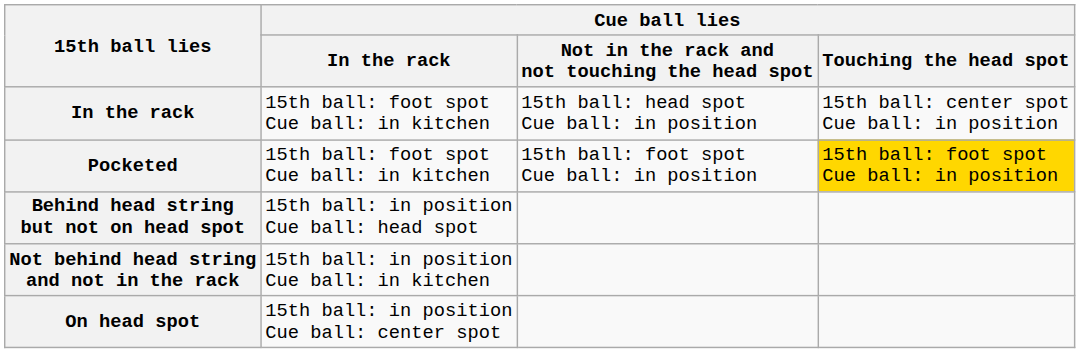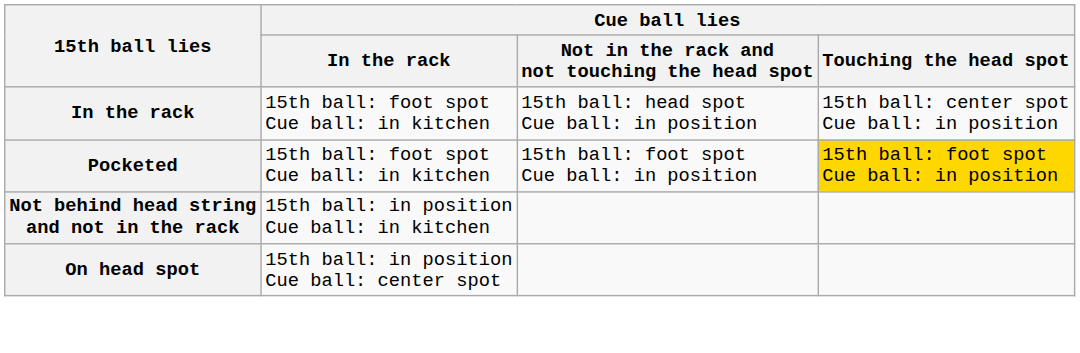 <table class="wikitable">
 <tr>
 <th rowspan=2>15th ball lies</th>
 <th colspan=3>Cue ball lies</th>
 </tr>
 <tr>
 <th>In the rack</th>
 <th>Not in the rack and<br>not touching the head spot</th>
 <th>Touching the head spot</th>
 </tr>
 <tr>
 <th>In the rack</th>
 <td>15th ball: foot spot<br>Cue ball: in kitchen</td>
 <td>15th ball: head spot<br>Cue ball: in position</td>
 <td>15th ball: center spot<br>Cue ball: in position</td>
 </tr>
 <tr>
 <th>Pocketed</th>
 <td>15th ball: foot spot<br>Cue ball: in kitchen</td>
 <td>15th ball: foot spot<br>Cue ball: in position</td>
 <td style="background: gold;">15th ball: foot spot<br>Cue ball: in position</td>
 </tr>
 <tr>
-<th>Behind head string<br>but not on head spot</th>
-<td>15th ball: in position<br>Cue ball: head spot</td>
-<td></td>
-<td></td>
-</tr>
-<tr>
 <th>Not behind head string<br>and not in the rack</th>
 <td>15th ball: in position<br>Cue ball: in kitchen</td>
 <td></td>
 <td></td>
 </tr>
 <tr>
 <th>On head spot</th>
 <td>15th ball: in position<br>Cue ball: center spot</td>
 <td></td>
 <td></td>
 </tr>
 </table>
